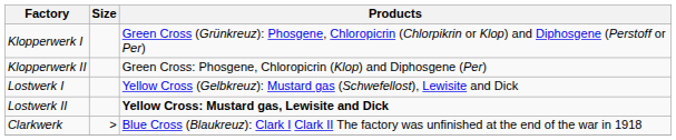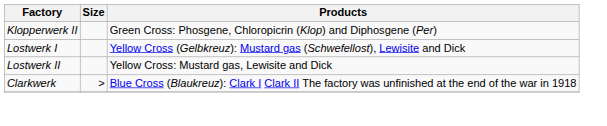 <table class="wikitable">
 <tr class="hintergrundfarbe5">
 <th>Factory</th>
 <th>Size</th>
 <th>Products</th>
-</tr>
-<tr>
-<td><em>Klopperwerk I</em></td>
-<td align="right"></td>
-<td><a href='#'>Green Cross</a> (<em>Grünkreuz</em>): <a href='#'>Phosgene</a>, <a href='#'>Chloropicrin</a> (<em>Chlorpikrin</em> or <em>Klop</em>) and <a href='#'>Diphosgene</a> (<em>Perstoff</em> or <em>Per</em>)</td>
 </tr>
 <tr>
 <td><em>Klopperwerk II</em></td>
 <td align="right"></td>
 <td>Green Cross: Phosgene, Chloropicrin (<em>Klop</em>) and Diphosgene (<em>Per</em>)</td>
 </tr>
 <tr>
 <td><em>Lostwerk I</em></td>
 <td align="right"></td>
 <td><a href='#'>Yellow Cross</a> (<em>Gelbkreuz</em>): <a href='#'>Mustard gas</a> (<em>Schwefellost</em>), <a href='#'>Lewisite</a> and Dick</td>
 </tr>
 <tr>
 <td><em>Lostwerk II</em></td>
 <td align="right"></td>
-<td><strong>Yellow Cross: Mustard gas, Lewisite and Dick</strong></td>
+<td>Yellow Cross: Mustard gas, Lewisite and Dick</td>
 </tr>
 <tr>
 <td><em>Clarkwerk</em></td>
 <td align="right">></td>
 <td><a href='#'>Blue Cross</a> (<em>Blaukreuz</em>): <a href='#'>Clark I</a> <a href='#'>Clark II</a> The factory was unfinished at the end of the war in 1918</td>
 </tr>
 <tr>
 </tr>
 </table>
